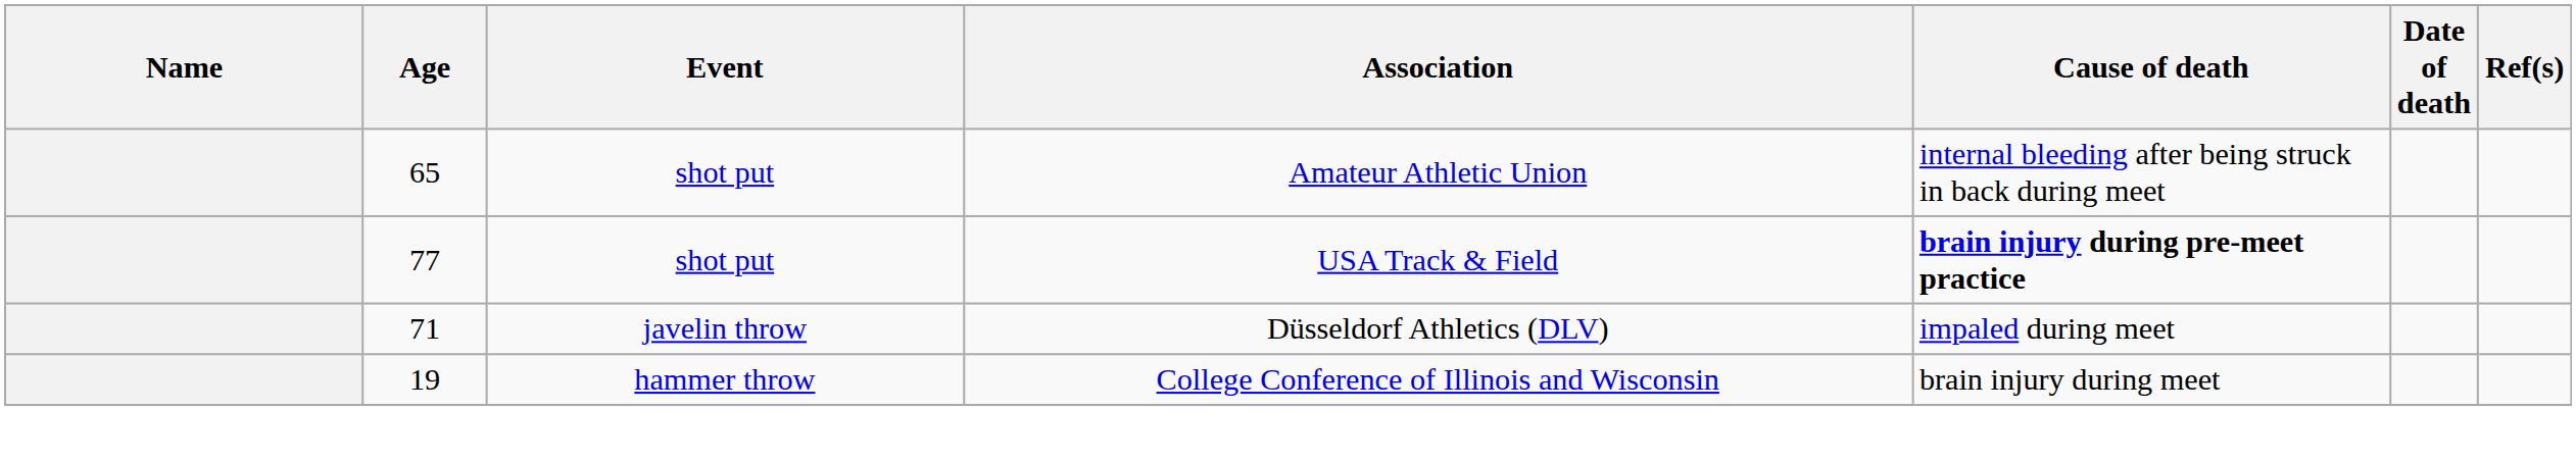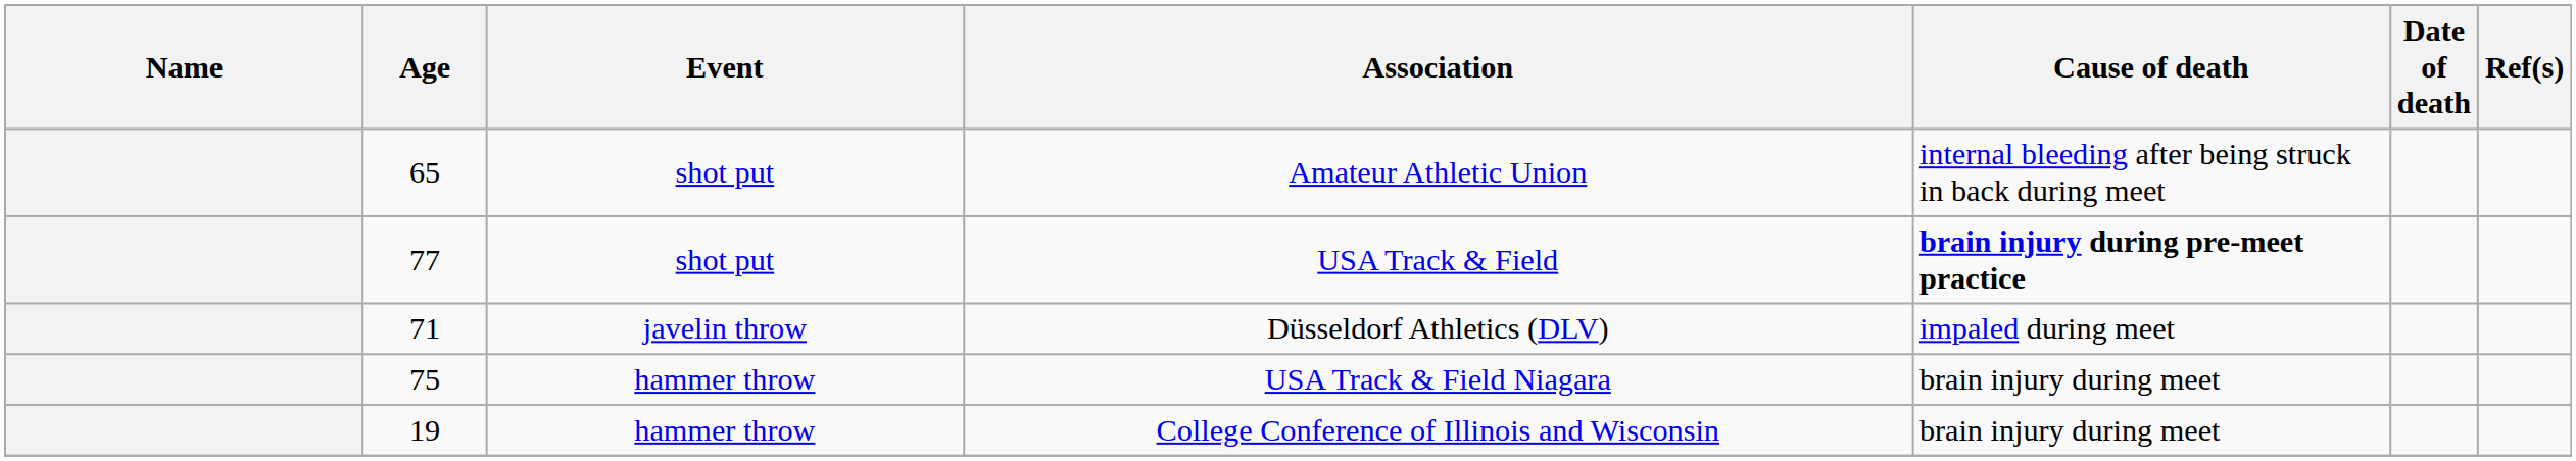 <table class="wikitable sortable plainrowheaders" style="width: 100%; font-size:95%; text-align:center;">
 <tr>
 <th scope="col" style="width: 15%;">Name</th>
 <th scope="col" style="width: 5%;">Age</th>
 <th scope="col" style="width: 20%;">Event</th>
 <th scope="col" style="width: 40%;">Association</th>
 <th scope="col" style="width: 40%;">Cause of death</th>
 <th scope="col" style="width: 50%;">Date of death</th>
 <th scope="col" class=unsortable style="width: 5%;">Ref(s)</th>
 </tr>
 <tr>
 <th scope="row" style="text-align:center"></th>
 <td>65</td>
 <td><a href='#'>shot put</a></td>
 <td><a href='#'>Amateur Athletic Union</a></td>
 <td style="text-align:left"><a href='#'>internal bleeding</a> after being struck in back during meet</td>
 <td></td>
 <td></td>
 </tr>
 <tr>
 <th scope="row" style="text-align:center"></th>
 <td>77</td>
 <td><a href='#'>shot put</a></td>
 <td><a href='#'>USA Track & Field</a></td>
 <td style="text-align:left"><strong><a href='#'>brain injury</a> during pre-meet practice</strong></td>
 <td></td>
 <td></td>
 </tr>
 <tr>
 <th scope="row" style="text-align:center"></th>
 <td>71</td>
 <td><a href='#'>javelin throw</a></td>
 <td>Düsseldorf Athletics (<a href='#'>DLV</a>)</td>
 <td style="text-align:left"><a href='#'>impaled</a> during meet</td>
 <td></td>
 <td></td>
 </tr>
 <tr>
 <th scope="row" style="text-align:center"></th>
+<td>75</td>
+<td><a href='#'>hammer throw</a></td>
+<td><a href='#'>USA Track & Field Niagara</a></td>
+<td style="text-align:left">brain injury during meet</td>
+<td></td>
+<td></td>
+</tr>
+<tr>
+<th scope="row" style="text-align:center"></th>
 <td>19</td>
 <td><a href='#'>hammer throw</a></td>
 <td><a href='#'>College Conference of Illinois and Wisconsin</a></td>
 <td style="text-align:left">brain injury during meet</td>
 <td></td>
 <td></td>
 </tr>
 <tr>
 </tr>
 </table>
